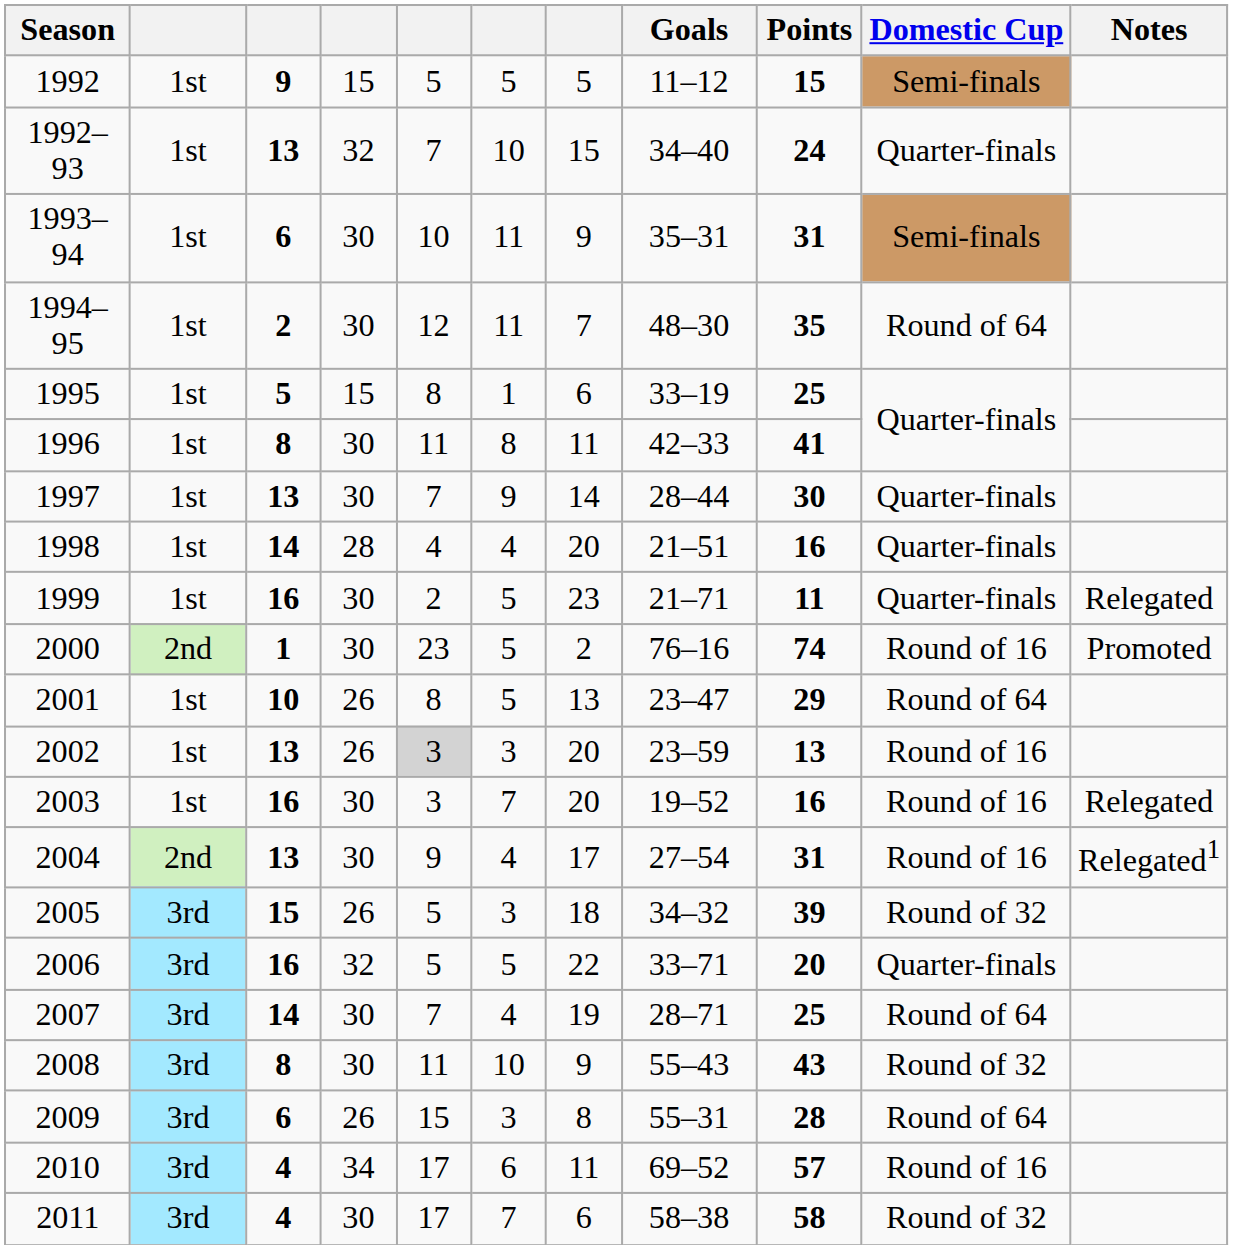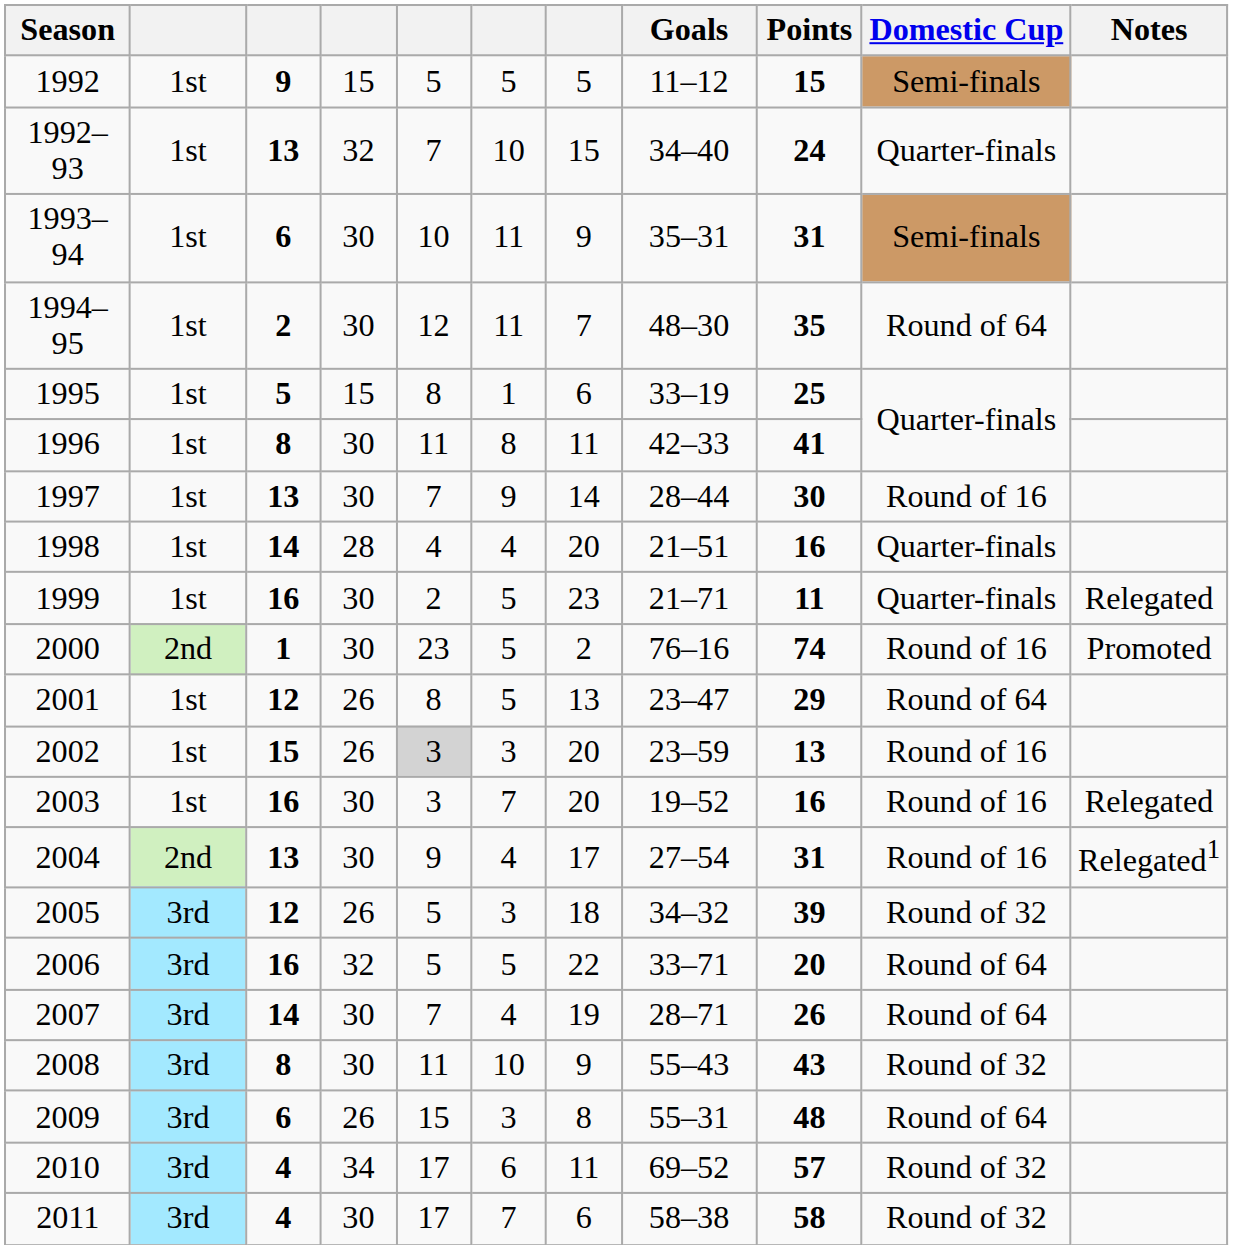 <table class="wikitable" style="text-align: center;">
 <tr>
 <th width=55>Season</th>
 <th width=50></th>
 <th width=30></th>
 <th width=30></th>
 <th width=30></th>
 <th width=30></th>
 <th width=30></th>
 <th width=60>Goals</th>
 <th width=45>Points</th>
 <th><a href='#'>Domestic Cup</a></th>
 <th>Notes</th>
 </tr>
 <tr>
 <td>1992</td>
 <td>1st</td>
 <td><strong>9</strong></td>
 <td>15</td>
 <td>5</td>
 <td>5</td>
 <td>5</td>
 <td>11–12</td>
 <td><strong>15</strong></td>
 <td style="background:#cc9966">Semi-finals</td>
 <td></td>
 </tr>
 <tr>
 <td>1992–93</td>
 <td>1st</td>
 <td><strong>13</strong></td>
 <td>32</td>
 <td>7</td>
 <td>10</td>
 <td>15</td>
 <td>34–40</td>
 <td><strong>24</strong></td>
 <td>Quarter-finals</td>
 <td></td>
 </tr>
 <tr>
 <td>1993–94</td>
 <td>1st</td>
 <td><strong>6</strong></td>
 <td>30</td>
 <td>10</td>
 <td>11</td>
 <td>9</td>
 <td>35–31</td>
 <td><strong>31</strong></td>
 <td style="background:#cc9966">Semi-finals</td>
 <td></td>
 </tr>
 <tr>
 <td>1994–95</td>
 <td>1st</td>
 <td><strong>2</strong></td>
 <td>30</td>
 <td>12</td>
 <td>11</td>
 <td>7</td>
 <td>48–30</td>
 <td><strong>35</strong></td>
 <td>Round of 64</td>
 <td></td>
 </tr>
 <tr>
 <td>1995</td>
 <td>1st</td>
 <td><strong>5</strong></td>
 <td>15</td>
 <td>8</td>
 <td>1</td>
 <td>6</td>
 <td>33–19</td>
 <td><strong>25</strong></td>
 <td rowspan="2">Quarter-finals</td>
 <td></td>
 </tr>
 <tr>
 <td>1996</td>
 <td>1st</td>
 <td><strong>8</strong></td>
 <td>30</td>
 <td>11</td>
 <td>8</td>
 <td>11</td>
 <td>42–33</td>
 <td><strong>41</strong></td>
 <td></td>
 </tr>
 <tr>
 <td>1997</td>
 <td>1st</td>
 <td><strong>13</strong></td>
 <td>30</td>
 <td>7</td>
 <td>9</td>
 <td>14</td>
 <td>28–44</td>
 <td><strong>30</strong></td>
-<td>Quarter-finals</td>
+<td>Round of 16</td>
 <td></td>
 </tr>
 <tr>
 <td>1998</td>
 <td>1st</td>
 <td><strong>14</strong></td>
 <td>28</td>
 <td>4</td>
 <td>4</td>
 <td>20</td>
 <td>21–51</td>
 <td><strong>16</strong></td>
 <td>Quarter-finals</td>
 <td></td>
 </tr>
 <tr>
 <td>1999</td>
 <td>1st</td>
 <td><strong>16</strong></td>
 <td>30</td>
 <td>2</td>
 <td>5</td>
 <td>23</td>
 <td>21–71</td>
 <td><strong>11</strong></td>
 <td>Quarter-finals</td>
 <td>Relegated</td>
 </tr>
 <tr>
 <td>2000</td>
 <td style="background:#D0F0C0">2nd</td>
 <td><strong>1</strong></td>
 <td>30</td>
 <td>23</td>
 <td>5</td>
 <td>2</td>
 <td>76–16</td>
 <td><strong>74</strong></td>
 <td>Round of 16</td>
 <td>Promoted</td>
 </tr>
 <tr>
 <td>2001</td>
 <td>1st</td>
-<td><strong>10</strong></td>
+<td><strong>12</strong></td>
 <td>26</td>
 <td>8</td>
 <td>5</td>
 <td>13</td>
 <td>23–47</td>
 <td><strong>29</strong></td>
 <td>Round of 64</td>
 <td></td>
 </tr>
 <tr>
 <td>2002</td>
 <td>1st</td>
-<td><strong>13</strong></td>
+<td><strong>15</strong></td>
 <td>26</td>
 <td style="background: lightgrey;">3</td>
 <td>3</td>
 <td>20</td>
 <td>23–59</td>
 <td><strong>13</strong></td>
 <td>Round of 16</td>
 <td></td>
 </tr>
 <tr>
 <td>2003</td>
 <td>1st</td>
 <td><strong>16</strong></td>
 <td>30</td>
 <td>3</td>
 <td>7</td>
 <td>20</td>
 <td>19–52</td>
 <td><strong>16</strong></td>
 <td>Round of 16</td>
 <td>Relegated</td>
 </tr>
 <tr>
 <td>2004</td>
 <td style="background:#D0F0C0">2nd</td>
 <td><strong>13</strong></td>
 <td>30</td>
 <td>9</td>
 <td>4</td>
 <td>17</td>
 <td>27–54</td>
 <td><strong>31</strong></td>
 <td>Round of 16</td>
 <td>Relegated<sup>1</sup></td>
 </tr>
 <tr>
 <td>2005</td>
 <td style="background:#A3E9FF">3rd</td>
-<td><strong>15</strong></td>
+<td><strong>12</strong></td>
 <td>26</td>
 <td>5</td>
 <td>3</td>
 <td>18</td>
 <td>34–32</td>
 <td><strong>39</strong></td>
 <td>Round of 32</td>
 <td></td>
 </tr>
 <tr>
 <td>2006</td>
 <td style="background:#A3E9FF">3rd</td>
 <td><strong>16</strong></td>
 <td>32</td>
 <td>5</td>
 <td>5</td>
 <td>22</td>
 <td>33–71</td>
 <td><strong>20</strong></td>
-<td>Quarter-finals</td>
+<td>Round of 64</td>
 <td></td>
 </tr>
 <tr>
 <td>2007</td>
 <td style="background:#A3E9FF">3rd</td>
 <td><strong>14</strong></td>
 <td>30</td>
 <td>7</td>
 <td>4</td>
 <td>19</td>
 <td>28–71</td>
-<td><strong>25</strong></td>
+<td><strong>26</strong></td>
 <td>Round of 64</td>
 <td></td>
 </tr>
 <tr>
 <td>2008</td>
 <td style="background:#A3E9FF">3rd</td>
 <td><strong>8</strong></td>
 <td>30</td>
 <td>11</td>
 <td>10</td>
 <td>9</td>
 <td>55–43</td>
 <td><strong>43</strong></td>
 <td>Round of 32</td>
 <td></td>
 </tr>
 <tr>
 <td>2009</td>
 <td style="background:#A3E9FF">3rd</td>
 <td><strong>6</strong></td>
 <td>26</td>
 <td>15</td>
 <td>3</td>
 <td>8</td>
 <td>55–31</td>
-<td><strong>28</strong></td>
+<td><strong>48</strong></td>
 <td>Round of 64</td>
 <td></td>
 </tr>
 <tr>
 <td>2010</td>
 <td style="background:#A3E9FF">3rd</td>
 <td><strong>4</strong></td>
 <td>34</td>
 <td>17</td>
 <td>6</td>
 <td>11</td>
 <td>69–52</td>
 <td><strong>57</strong></td>
-<td>Round of 16</td>
+<td>Round of 32</td>
 <td></td>
 </tr>
 <tr>
 <td>2011</td>
 <td style="background:#A3E9FF">3rd</td>
 <td><strong>4</strong></td>
 <td>30</td>
 <td>17</td>
 <td>7</td>
 <td>6</td>
 <td>58–38</td>
 <td><strong>58</strong></td>
 <td>Round of 32</td>
 <td></td>
 </tr>
 </table>
